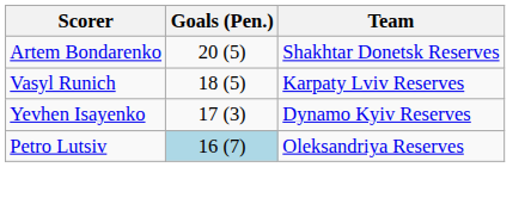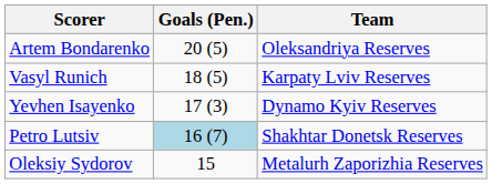 <table class="wikitable">
 <tr>
 <th>Scorer</th>
 <th>Goals (Pen.)</th>
 <th>Team</th>
 </tr>
 <tr>
 <td> <a href='#'>Artem Bondarenko</a></td>
 <td align=center>20 (5)</td>
-<td><a href='#'>Shakhtar Donetsk Reserves</a></td>
+<td><a href='#'>Oleksandriya Reserves</a></td>
 </tr>
 <tr>
 <td> <a href='#'>Vasyl Runich</a></td>
 <td align=center>18 (5)</td>
 <td><a href='#'>Karpaty Lviv Reserves</a></td>
 </tr>
 <tr>
 <td> <a href='#'>Yevhen Isayenko</a></td>
 <td align=center>17 (3)</td>
 <td><a href='#'>Dynamo Kyiv Reserves</a></td>
 </tr>
 <tr>
 <td> <a href='#'>Petro Lutsiv</a></td>
 <td align=center style="background: lightblue;">16 (7)</td>
-<td><a href='#'>Oleksandriya Reserves</a></td>
+<td><a href='#'>Shakhtar Donetsk Reserves</a></td>
+</tr>
+<tr>
+<td> <a href='#'>Oleksiy Sydorov</a></td>
+<td align=center>15</td>
+<td><a href='#'>Metalurh Zaporizhia Reserves</a></td>
 </tr>
 </table>
